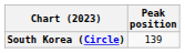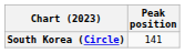 <table class="wikitable plainrowheaders" style="text-align:center">
 <tr>
 <th scope="col">Chart (2023)</th>
 <th scope="col">Peak<br>position</th>
 </tr>
 <tr>
 <th scope="row">South Korea (<a href='#'>Circle</a>)</th>
-<td>139</td>
+<td>141</td>
 </tr>
 </table>
